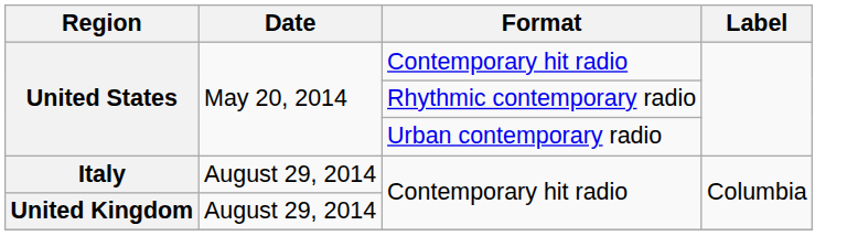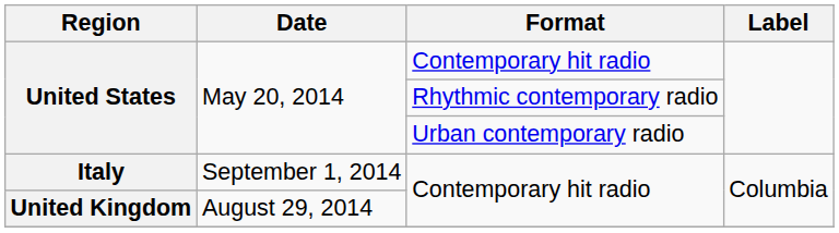 <table class="wikitable plainrowheaders">
 <tr>
 <th>Region</th>
 <th>Date</th>
 <th>Format</th>
 <th>Label</th>
 </tr>
 <tr>
 <th scope="row" rowspan="3">United States</th>
 <td rowspan="3">May 20, 2014</td>
 <td><a href='#'>Contemporary hit radio</a></td>
 <td rowspan="3"></td>
 </tr>
 <tr>
 <td><a href='#'>Rhythmic contemporary</a> radio</td>
 </tr>
 <tr>
 <td><a href='#'>Urban contemporary</a> radio</td>
 </tr>
 <tr>
 <th scope="row">Italy</th>
-<td>August 29, 2014</td>
+<td>September 1, 2014</td>
 <td rowspan="2">Contemporary hit radio</td>
 <td rowspan="2">Columbia</td>
 </tr>
 <tr>
 <th scope="row">United Kingdom</th>
 <td>August 29, 2014</td>
 </tr>
 <tr>
 </tr>
 </table>
